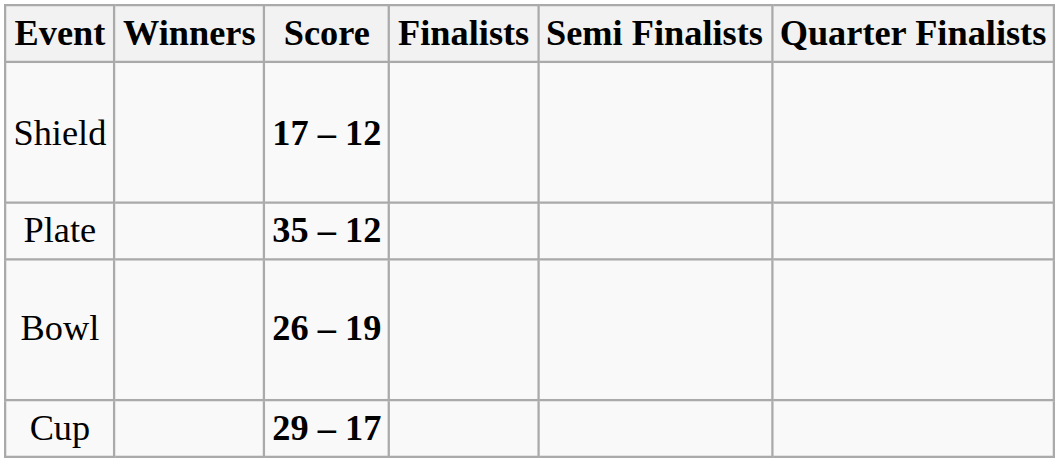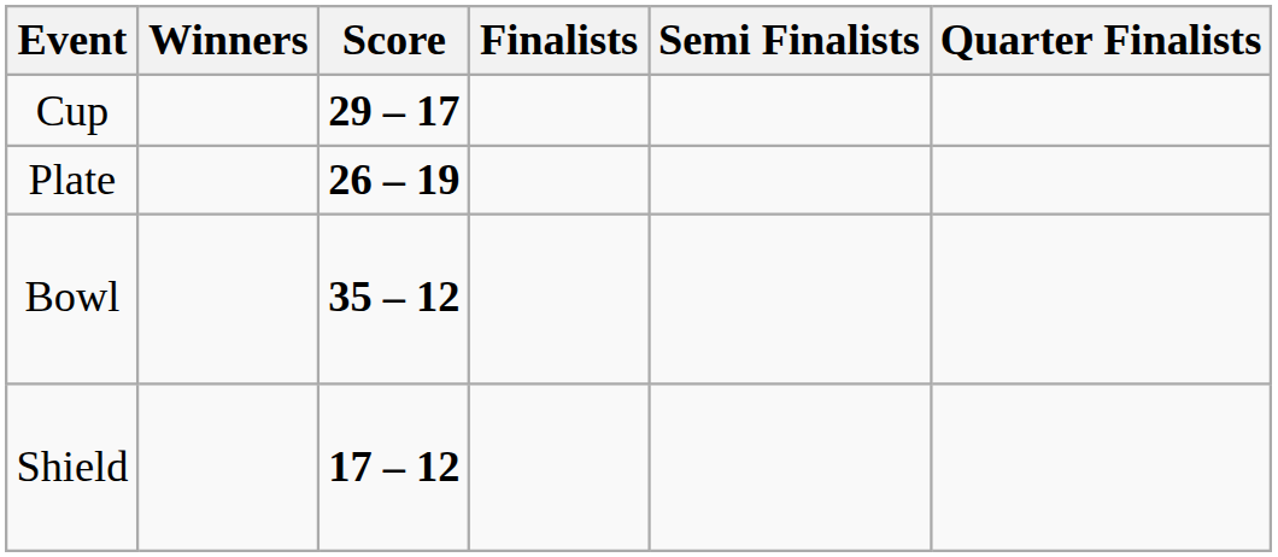 <table class="wikitable" style="text-align: center">
 <tr>
 <th>Event</th>
 <th>Winners</th>
 <th>Score</th>
 <th>Finalists</th>
 <th>Semi Finalists</th>
 <th>Quarter Finalists</th>
 </tr>
 <tr>
+<td>Cup</td>
+<td align=left><strong></strong></td>
+<td><strong>29 – 17</strong></td>
+<td align=left></td>
+<td align=left><br></td>
+<td align=left></td>
+</tr>
+<tr>
+<td>Plate</td>
+<td align=left><strong></strong></td>
+<td><strong>26 – 19</strong></td>
+<td align=left></td>
+<td align=left><br></td>
+<td align=left></td>
+</tr>
+<tr>
+<td>Bowl</td>
+<td align=left><strong></strong></td>
+<td><strong>35 – 12</strong></td>
+<td align=left></td>
+<td align=left><br></td>
+<td align=left><br><br><br></td>
+</tr>
+<tr>
 <td>Shield</td>
 <td align=left><strong></strong></td>
 <td><strong>17 – 12</strong></td>
 <td align=left></td>
 <td align=left><br></td>
 <td align=left><br><br><br></td>
 </tr>
-<tr>
-<td>Plate</td>
-<td align=left><strong></strong></td>
-<td><strong>35 – 12</strong></td>
-<td align=left></td>
-<td align=left><br></td>
-<td align=left></td>
-</tr>
-<tr>
-<td>Bowl</td>
-<td align=left><strong></strong></td>
-<td><strong>26 – 19</strong></td>
-<td align=left></td>
-<td align=left><br></td>
-<td align=left><br><br><br></td>
-</tr>
-<tr>
-<td>Cup</td>
-<td align=left><strong></strong></td>
-<td><strong>29 – 17</strong></td>
-<td align=left></td>
-<td align=left><br></td>
-<td align=left></td>
-</tr>
 </table>
